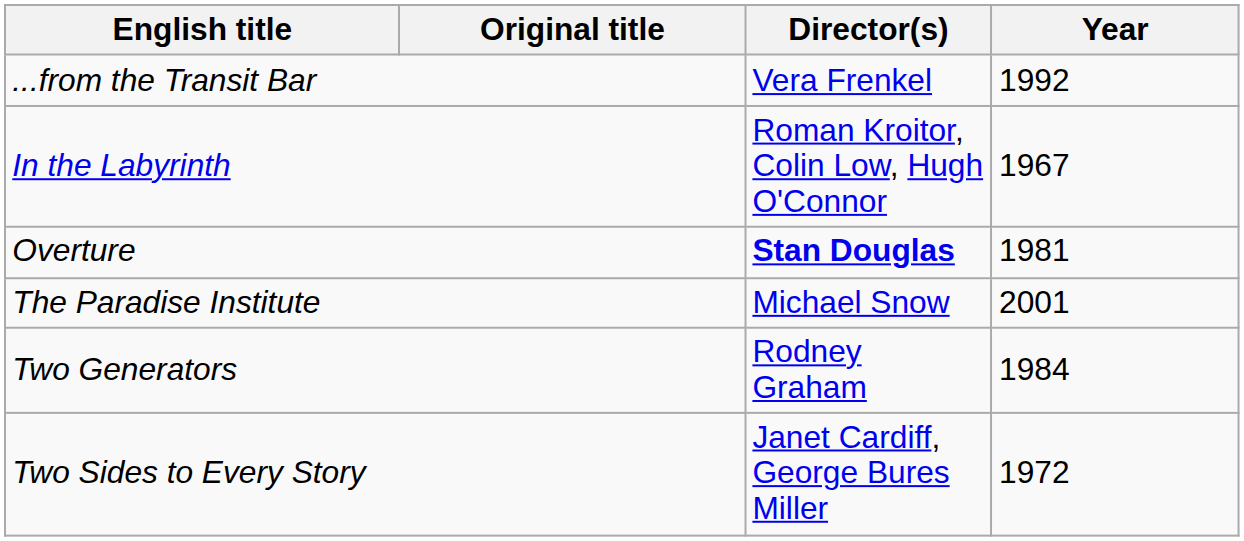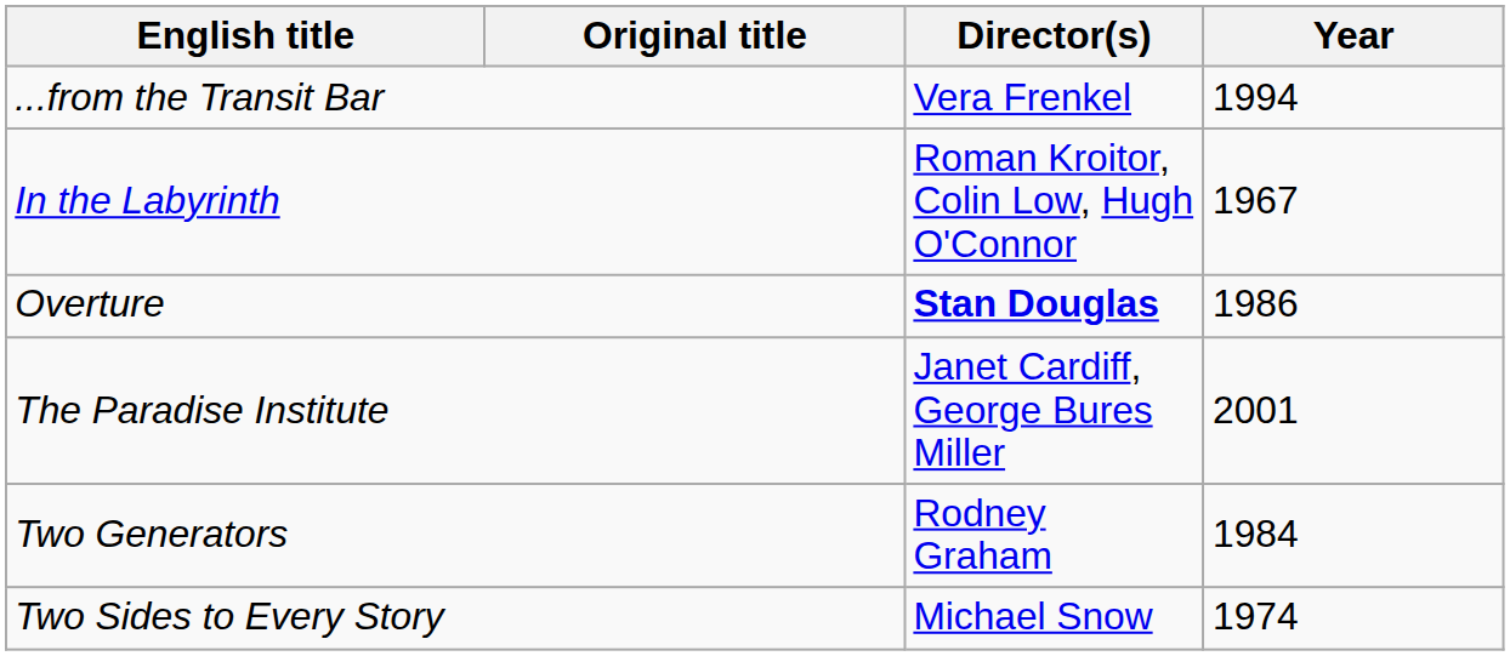 <table class="wikitable" width=100%>
 <tr>
 <th scope="col" width="32%">English title</th>
 <th scope="col" width="28%">Original title</th>
 <th scope="col" width="20%">Director(s)</th>
 <th scope="col" width="20%">Year</th>
 </tr>
 <tr>
 <td colspan=2><em>...from the Transit Bar</em></td>
 <td><a href='#'>Vera Frenkel</a></td>
-<td>1992</td>
+<td>1994</td>
 </tr>
 <tr>
 <td colspan=2><em><a href='#'>In the Labyrinth</a></em></td>
 <td><a href='#'>Roman Kroitor</a>, <a href='#'>Colin Low</a>, <a href='#'>Hugh O'Connor</a></td>
 <td>1967</td>
 </tr>
 <tr>
 <td colspan=2><em>Overture</em></td>
 <td><strong><a href='#'>Stan Douglas</a></strong></td>
-<td>1981</td>
+<td>1986</td>
 </tr>
 <tr>
 <td colspan=2><em>The Paradise Institute</em></td>
-<td><a href='#'>Michael Snow</a></td>
+<td><a href='#'>Janet Cardiff</a>, <a href='#'>George Bures Miller</a></td>
 <td>2001</td>
 </tr>
 <tr>
 <td colspan=2><em>Two Generators</em></td>
 <td><a href='#'>Rodney Graham</a></td>
 <td>1984</td>
 </tr>
 <tr>
 <td colspan=2><em>Two Sides to Every Story</em></td>
-<td><a href='#'>Janet Cardiff</a>, <a href='#'>George Bures Miller</a></td>
-<td>1972</td>
+<td><a href='#'>Michael Snow</a></td>
+<td>1974</td>
 </tr>
 </table>
